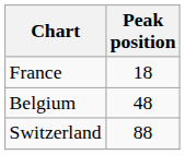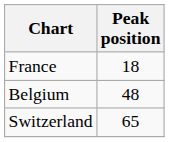 <table class="wikitable">
 <tr>
 <th>Chart</th>
 <th>Peak<br>position</th>
 </tr>
 <tr>
 <td>France</td>
 <td align="center">18</td>
 </tr>
 <tr>
 <td>Belgium</td>
 <td align="center">48</td>
 </tr>
 <tr>
 <td>Switzerland</td>
-<td align="center">88</td>
+<td align="center">65</td>
 </tr>
 <tr>
 </tr>
 </table>
